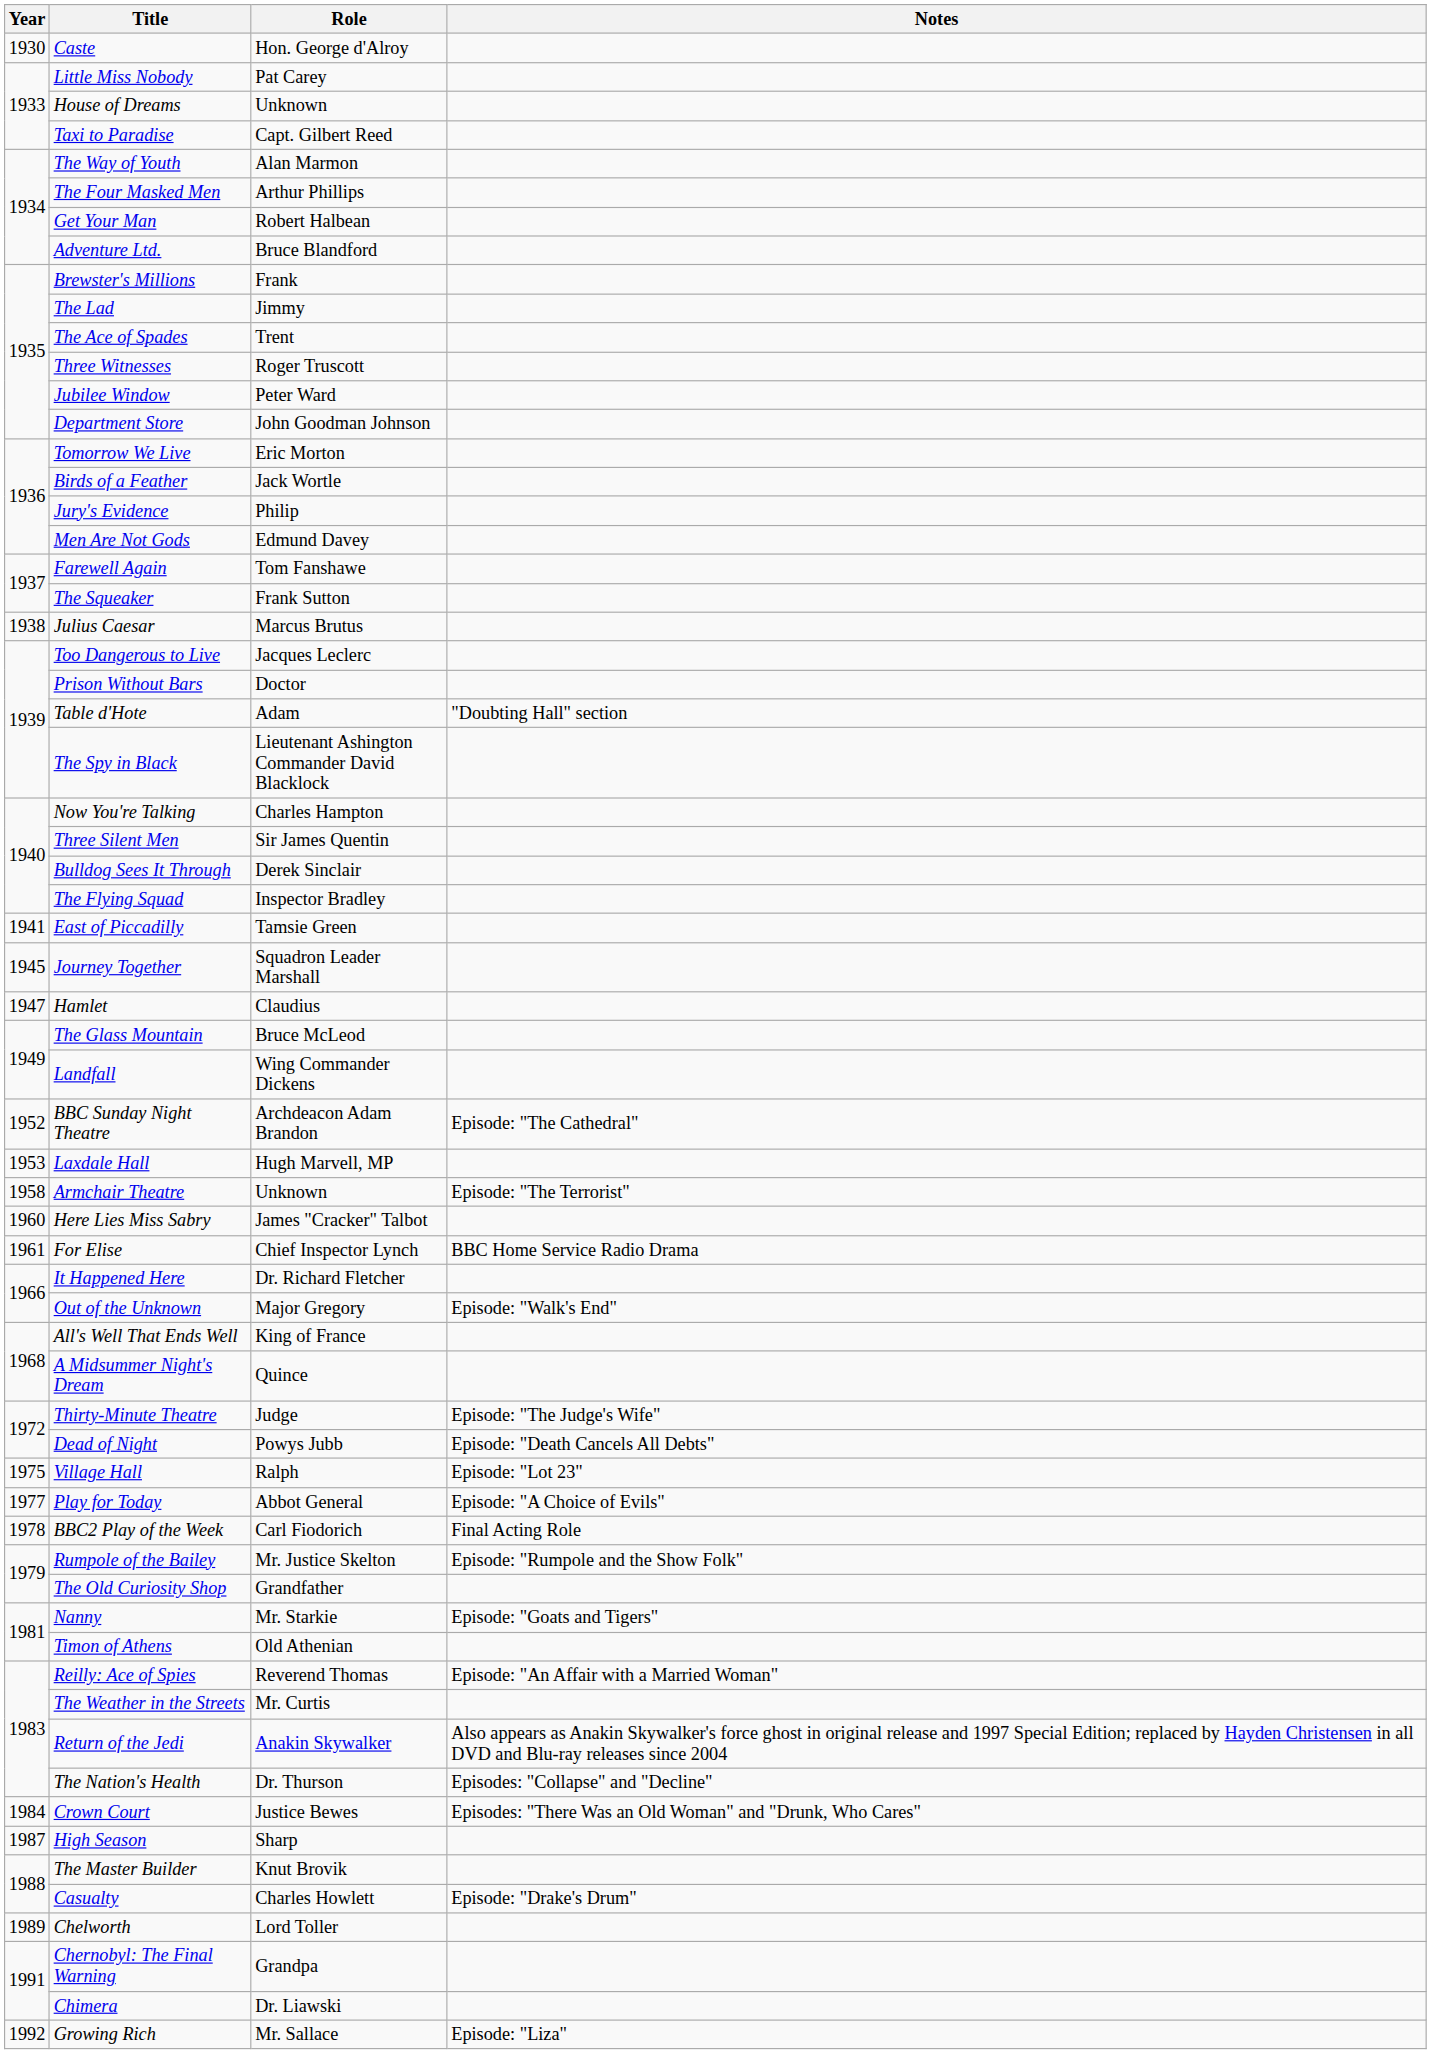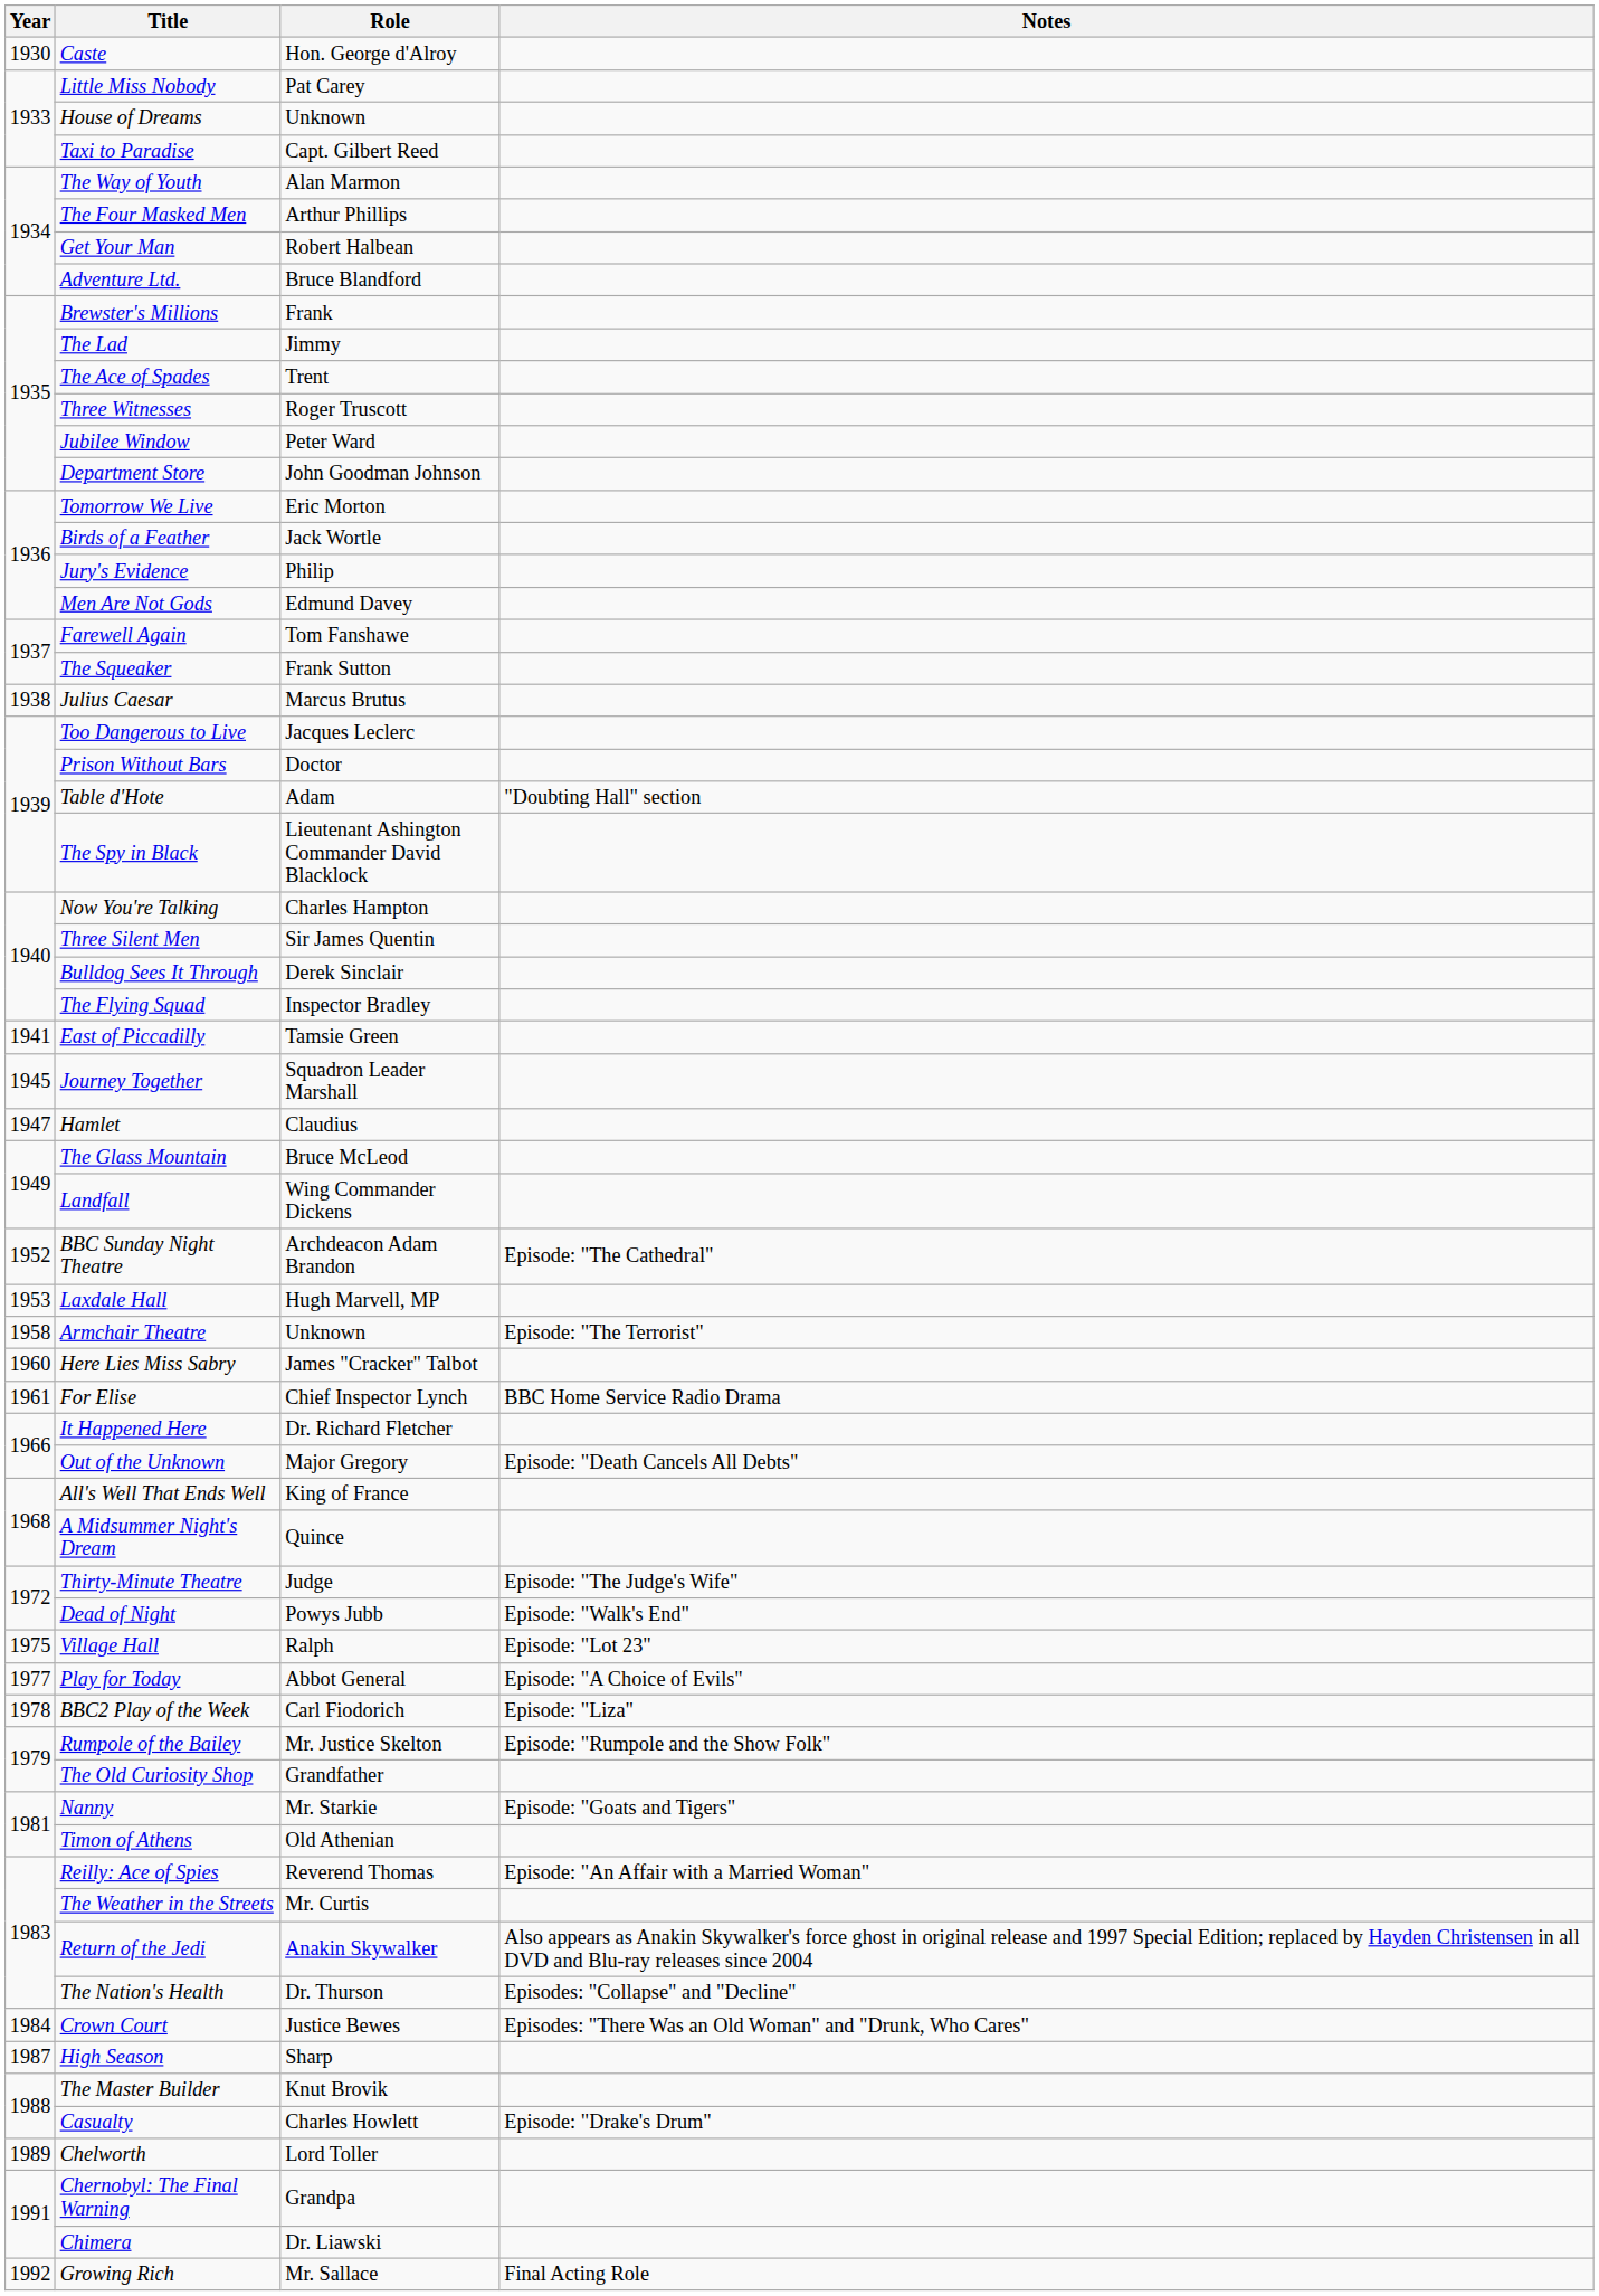 <table class="wikitable sortable">
 <tr>
 <th>Year</th>
 <th>Title</th>
 <th>Role</th>
 <th class="unsortable">Notes</th>
 </tr>
 <tr>
 <td>1930</td>
 <td><em><a href='#'>Caste</a></em></td>
 <td>Hon. George d'Alroy</td>
 <td></td>
 </tr>
 <tr>
 <td rowspan="3">1933</td>
 <td><em><a href='#'>Little Miss Nobody</a></em></td>
 <td>Pat Carey</td>
 <td></td>
 </tr>
 <tr>
 <td><em>House of Dreams</em></td>
 <td>Unknown</td>
 <td></td>
 </tr>
 <tr>
 <td><em><a href='#'>Taxi to Paradise</a></em></td>
 <td>Capt. Gilbert Reed</td>
 <td></td>
 </tr>
 <tr>
 <td rowspan="4">1934</td>
 <td><em><a href='#'>The Way of Youth</a></em></td>
 <td>Alan Marmon</td>
 <td></td>
 </tr>
 <tr>
 <td><em><a href='#'>The Four Masked Men</a></em></td>
 <td>Arthur Phillips</td>
 <td></td>
 </tr>
 <tr>
 <td><em><a href='#'>Get Your Man</a></em></td>
 <td>Robert Halbean</td>
 <td></td>
 </tr>
 <tr>
 <td><em><a href='#'>Adventure Ltd.</a></em></td>
 <td>Bruce Blandford</td>
 <td></td>
 </tr>
 <tr>
 <td rowspan="6">1935</td>
 <td><em><a href='#'>Brewster's Millions</a></em></td>
 <td>Frank</td>
 <td></td>
 </tr>
 <tr>
 <td><em><a href='#'>The Lad</a></em></td>
 <td>Jimmy</td>
 <td></td>
 </tr>
 <tr>
 <td><em><a href='#'>The Ace of Spades</a></em></td>
 <td>Trent</td>
 <td></td>
 </tr>
 <tr>
 <td><em><a href='#'>Three Witnesses</a></em></td>
 <td>Roger Truscott</td>
 <td></td>
 </tr>
 <tr>
 <td><em><a href='#'>Jubilee Window</a></em></td>
 <td>Peter Ward</td>
 <td></td>
 </tr>
 <tr>
 <td><em><a href='#'>Department Store</a></em></td>
 <td>John Goodman Johnson</td>
 <td></td>
 </tr>
 <tr>
 <td rowspan="4">1936</td>
 <td><em><a href='#'>Tomorrow We Live</a></em></td>
 <td>Eric Morton</td>
 <td></td>
 </tr>
 <tr>
 <td><em><a href='#'>Birds of a Feather</a></em></td>
 <td>Jack Wortle</td>
 <td></td>
 </tr>
 <tr>
 <td><em><a href='#'>Jury's Evidence</a></em></td>
 <td>Philip</td>
 <td></td>
 </tr>
 <tr>
 <td><em><a href='#'>Men Are Not Gods</a></em></td>
 <td>Edmund Davey</td>
 <td></td>
 </tr>
 <tr>
 <td rowspan="2">1937</td>
 <td><em><a href='#'>Farewell Again</a></em></td>
 <td>Tom Fanshawe</td>
 <td></td>
 </tr>
 <tr>
 <td><em><a href='#'>The Squeaker</a></em></td>
 <td>Frank Sutton</td>
 <td></td>
 </tr>
 <tr>
 <td>1938</td>
 <td><em>Julius Caesar</em></td>
 <td>Marcus Brutus</td>
 <td></td>
 </tr>
 <tr>
 <td rowspan="4">1939</td>
 <td><em><a href='#'>Too Dangerous to Live</a></em></td>
 <td>Jacques Leclerc</td>
 <td></td>
 </tr>
 <tr>
 <td><em><a href='#'>Prison Without Bars</a></em></td>
 <td>Doctor</td>
 <td></td>
 </tr>
 <tr>
 <td><em>Table d'Hote</em></td>
 <td>Adam</td>
 <td>"Doubting Hall" section</td>
 </tr>
 <tr>
 <td><em><a href='#'>The Spy in Black</a></em></td>
 <td>Lieutenant Ashington<br>Commander David Blacklock</td>
 <td></td>
 </tr>
 <tr>
 <td rowspan="4">1940</td>
 <td><em>Now You're Talking</em></td>
 <td>Charles Hampton</td>
 <td></td>
 </tr>
 <tr>
 <td><em><a href='#'>Three Silent Men</a></em></td>
 <td>Sir James Quentin</td>
 <td></td>
 </tr>
 <tr>
 <td><em><a href='#'>Bulldog Sees It Through</a></em></td>
 <td>Derek Sinclair</td>
 <td></td>
 </tr>
 <tr>
 <td><em><a href='#'>The Flying Squad</a></em></td>
 <td>Inspector Bradley</td>
 <td></td>
 </tr>
 <tr>
 <td>1941</td>
 <td><em><a href='#'>East of Piccadilly</a></em></td>
 <td>Tamsie Green</td>
 <td></td>
 </tr>
 <tr>
 <td>1945</td>
 <td><em><a href='#'>Journey Together</a></em></td>
 <td>Squadron Leader Marshall</td>
 <td></td>
 </tr>
 <tr>
 <td>1947</td>
 <td><em>Hamlet</em></td>
 <td>Claudius</td>
 <td></td>
 </tr>
 <tr>
 <td rowspan="2">1949</td>
 <td><em><a href='#'>The Glass Mountain</a></em></td>
 <td>Bruce McLeod</td>
 <td></td>
 </tr>
 <tr>
 <td><em><a href='#'>Landfall</a></em></td>
 <td>Wing Commander Dickens</td>
 <td></td>
 </tr>
 <tr>
 <td>1952</td>
 <td><em>BBC Sunday Night Theatre</em></td>
 <td>Archdeacon Adam Brandon</td>
 <td>Episode: "The Cathedral"</td>
 </tr>
 <tr>
 <td>1953</td>
 <td><em><a href='#'>Laxdale Hall</a></em></td>
 <td>Hugh Marvell, MP</td>
 <td></td>
 </tr>
 <tr>
 <td>1958</td>
 <td><em><a href='#'>Armchair Theatre</a></em></td>
 <td>Unknown</td>
 <td>Episode: "The Terrorist"</td>
 </tr>
 <tr>
 <td>1960</td>
 <td><em>Here Lies Miss Sabry</em></td>
 <td>James "Cracker" Talbot</td>
 <td></td>
 </tr>
 <tr>
 <td>1961</td>
 <td><em>For Elise</em></td>
 <td>Chief Inspector Lynch</td>
 <td>BBC Home Service Radio Drama</td>
 </tr>
 <tr>
 <td rowspan="2">1966</td>
 <td><em><a href='#'>It Happened Here</a></em></td>
 <td>Dr. Richard Fletcher</td>
 <td></td>
 </tr>
 <tr>
 <td><em><a href='#'>Out of the Unknown</a></em></td>
 <td>Major Gregory</td>
-<td>Episode: "Walk's End"</td>
+<td>Episode: "Death Cancels All Debts"</td>
 </tr>
 <tr>
 <td rowspan="2">1968</td>
 <td><em>All's Well That Ends Well</em></td>
 <td>King of France</td>
 <td></td>
 </tr>
 <tr>
 <td><em><a href='#'>A Midsummer Night's Dream</a></em></td>
 <td>Quince</td>
 <td></td>
 </tr>
 <tr>
 <td rowspan="2">1972</td>
 <td><em><a href='#'>Thirty-Minute Theatre</a></em></td>
 <td>Judge</td>
 <td>Episode: "The Judge's Wife"</td>
 </tr>
 <tr>
 <td><em><a href='#'>Dead of Night</a></em></td>
 <td>Powys Jubb</td>
-<td>Episode: "Death Cancels All Debts"</td>
+<td>Episode: "Walk's End"</td>
 </tr>
 <tr>
 <td>1975</td>
 <td><em><a href='#'>Village Hall</a></em></td>
 <td>Ralph</td>
 <td>Episode: "Lot 23"</td>
 </tr>
 <tr>
 <td>1977</td>
 <td><em><a href='#'>Play for Today</a></em></td>
 <td>Abbot General</td>
 <td>Episode: "A Choice of Evils"</td>
 </tr>
 <tr>
 <td>1978</td>
 <td><em>BBC2 Play of the Week</em></td>
 <td>Carl Fiodorich</td>
-<td>Final Acting Role</td>
+<td>Episode: "Liza"</td>
 </tr>
 <tr>
 <td rowspan="2">1979</td>
 <td><em><a href='#'>Rumpole of the Bailey</a></em></td>
 <td>Mr. Justice Skelton</td>
 <td>Episode: "Rumpole and the Show Folk"</td>
 </tr>
 <tr>
 <td><em><a href='#'>The Old Curiosity Shop</a></em></td>
 <td>Grandfather</td>
 <td></td>
 </tr>
 <tr>
 <td rowspan="2">1981</td>
 <td><em><a href='#'>Nanny</a></em></td>
 <td>Mr. Starkie</td>
 <td>Episode: "Goats and Tigers"</td>
 </tr>
 <tr>
 <td><em><a href='#'>Timon of Athens</a></em></td>
 <td>Old Athenian</td>
 <td></td>
 </tr>
 <tr>
 <td rowspan="4">1983</td>
 <td><em><a href='#'>Reilly: Ace of Spies</a></em></td>
 <td>Reverend Thomas</td>
 <td>Episode: "An Affair with a Married Woman"</td>
 </tr>
 <tr>
 <td><em><a href='#'>The Weather in the Streets</a></em></td>
 <td>Mr. Curtis</td>
 <td></td>
 </tr>
 <tr>
 <td><em><a href='#'>Return of the Jedi</a></em></td>
 <td><a href='#'>Anakin Skywalker</a></td>
 <td> Also appears as Anakin Skywalker's force ghost in original release and 1997 Special Edition; replaced by <a href='#'>Hayden Christensen</a> in all DVD and Blu-ray releases since 2004</td>
 </tr>
 <tr>
 <td><em>The Nation's Health</em></td>
 <td>Dr. Thurson</td>
 <td>Episodes: "Collapse" and "Decline"</td>
 </tr>
 <tr>
 <td>1984</td>
 <td><em><a href='#'>Crown Court</a></em></td>
 <td>Justice Bewes</td>
 <td>Episodes: "There Was an Old Woman" and "Drunk, Who Cares"</td>
 </tr>
 <tr>
 <td>1987</td>
 <td><em><a href='#'>High Season</a></em></td>
 <td>Sharp</td>
 <td></td>
 </tr>
 <tr>
 <td rowspan="2">1988</td>
 <td><em>The Master Builder</em></td>
 <td>Knut Brovik</td>
 <td></td>
 </tr>
 <tr>
 <td><em><a href='#'>Casualty</a></em></td>
 <td>Charles Howlett</td>
 <td>Episode: "Drake's Drum"</td>
 </tr>
 <tr>
 <td>1989</td>
 <td><em>Chelworth</em></td>
 <td>Lord Toller</td>
 <td></td>
 </tr>
 <tr>
 <td rowspan="2">1991</td>
 <td><em><a href='#'>Chernobyl: The Final Warning</a></em></td>
 <td>Grandpa</td>
 <td></td>
 </tr>
 <tr>
 <td><em><a href='#'>Chimera</a></em></td>
 <td>Dr. Liawski</td>
 <td></td>
 </tr>
 <tr>
 <td>1992</td>
 <td><em>Growing Rich</em></td>
 <td>Mr. Sallace</td>
-<td>Episode: "Liza"</td>
+<td>Final Acting Role</td>
 </tr>
 </table>
